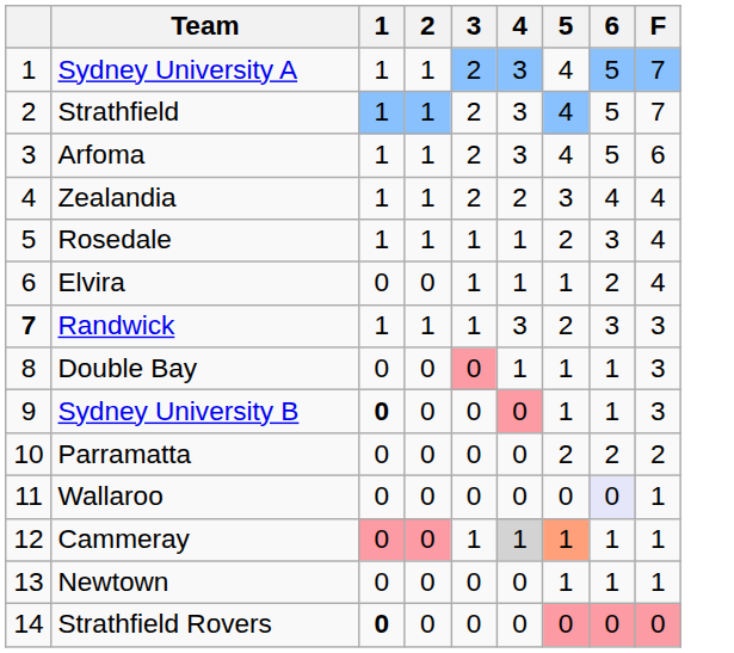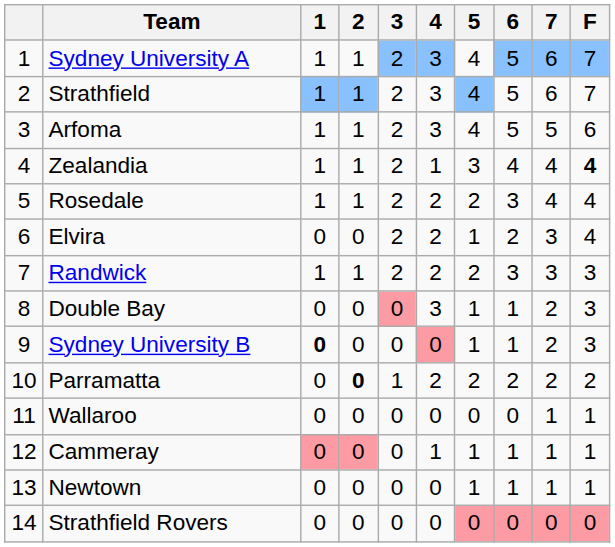 <table class="wikitable" style="text-align:center;">
 <tr>
 <th width="20"></th>
 <th width="175">Team</th>
 <th width="20">1</th>
 <th width="20">2</th>
 <th width="20">3</th>
 <th width="20">4</th>
 <th width="20">5</th>
 <th width="20">6</th>
+<th width="20">7</th>
 <th width="20">F</th>
 </tr>
 <tr>
 <td>1</td>
 <td style="text-align:left;"> <a href='#'>Sydney University A</a></td>
 <td>1</td>
 <td>1</td>
 <td style="background: #89c1ff;">2</td>
 <td style="background: #89c1ff;">3</td>
 <td>4</td>
 <td style="background: #89c1ff;">5</td>
+<td style="background: #89c1ff;">6</td>
 <td style="background: #89c1ff;">7</td>
 </tr>
 <tr>
 <td>2</td>
 <td style="text-align:left;"> Strathfield</td>
 <td style="background: #89c1ff;">1</td>
 <td style="background: #89c1ff;">1</td>
 <td>2</td>
 <td>3</td>
 <td style="background: #89c1ff;">4</td>
 <td>5</td>
+<td>6</td>
 <td>7</td>
 </tr>
 <tr>
 <td>3</td>
 <td style="text-align:left;"> Arfoma</td>
 <td>1</td>
 <td>1</td>
 <td>2</td>
 <td>3</td>
 <td>4</td>
 <td>5</td>
+<td>5</td>
 <td>6</td>
 </tr>
 <tr>
 <td>4</td>
 <td style="text-align:left;"> Zealandia</td>
 <td>1</td>
 <td>1</td>
 <td>2</td>
-<td>2</td>
+<td>1</td>
 <td>3</td>
 <td>4</td>
 <td>4</td>
+<td><strong>4</strong></td>
 </tr>
 <tr>
 <td>5</td>
 <td style="text-align:left;"> Rosedale</td>
 <td>1</td>
 <td>1</td>
-<td>1</td>
-<td>1</td>
+<td>2</td>
+<td>2</td>
 <td>2</td>
 <td>3</td>
+<td>4</td>
 <td>4</td>
 </tr>
 <tr>
 <td>6</td>
 <td style="text-align:left;"> Elvira</td>
 <td>0</td>
 <td>0</td>
+<td>2</td>
+<td>2</td>
 <td>1</td>
+<td>2</td>
+<td>3</td>
+<td>4</td>
+</tr>
+<tr>
+<td>7</td>
+<td style="text-align:left;"> <a href='#'>Randwick</a></td>
 <td>1</td>
 <td>1</td>
 <td>2</td>
-<td>4</td>
-</tr>
-<tr>
-<td><strong>7</strong></td>
-<td style="text-align:left;"> <a href='#'>Randwick</a></td>
-<td>1</td>
-<td>1</td>
-<td>1</td>
+<td>2</td>
+<td>2</td>
 <td>3</td>
-<td>2</td>
 <td>3</td>
 <td>3</td>
 </tr>
 <tr>
 <td>8</td>
 <td style="text-align:left;"> Double Bay</td>
 <td>0</td>
 <td>0</td>
 <td style="background: #FD9BA4;">0</td>
+<td>3</td>
 <td>1</td>
 <td>1</td>
-<td>1</td>
+<td>2</td>
 <td>3</td>
 </tr>
 <tr>
 <td>9</td>
 <td style="text-align:left;"> <a href='#'>Sydney University B</a></td>
 <td><strong>0</strong></td>
 <td>0</td>
 <td>0</td>
 <td style="background: #FD9BA4;">0</td>
 <td>1</td>
 <td>1</td>
+<td>2</td>
 <td>3</td>
 </tr>
 <tr>
 <td>10</td>
 <td style="text-align:left;"> Parramatta</td>
 <td>0</td>
-<td>0</td>
-<td>0</td>
-<td>0</td>
+<td><strong>0</strong></td>
+<td>1</td>
+<td>2</td>
+<td>2</td>
 <td>2</td>
 <td>2</td>
 <td>2</td>
 </tr>
 <tr>
 <td>11</td>
 <td style="text-align:left;"> Wallaroo</td>
 <td>0</td>
 <td>0</td>
 <td>0</td>
 <td>0</td>
 <td>0</td>
-<td style="background: lavender;">0</td>
+<td>0</td>
+<td>1</td>
 <td>1</td>
 </tr>
 <tr>
 <td>12</td>
 <td style="text-align:left;"> Cammeray</td>
 <td style="background: #FD9BA4;">0</td>
 <td style="background: #FD9BA4;">0</td>
+<td>0</td>
 <td>1</td>
-<td style="background: lightgrey;">1</td>
-<td style="background: lightsalmon;">1</td>
+<td>1</td>
+<td>1</td>
 <td>1</td>
 <td>1</td>
 </tr>
 <tr>
 <td>13</td>
 <td style="text-align:left;"> Newtown</td>
 <td>0</td>
 <td>0</td>
 <td>0</td>
 <td>0</td>
 <td>1</td>
 <td>1</td>
 <td>1</td>
+<td>1</td>
 </tr>
 <tr>
 <td>14</td>
 <td style="text-align:left;"> Strathfield Rovers</td>
-<td><strong>0</strong></td>
+<td>0</td>
 <td>0</td>
 <td>0</td>
 <td>0</td>
 <td style="background: #FD9BA4;">0</td>
 <td style="background: #FD9BA4;">0</td>
 <td style="background: #FD9BA4;">0</td>
+<td style="background: #FD9BA4;">0</td>
 </tr>
 </table>
